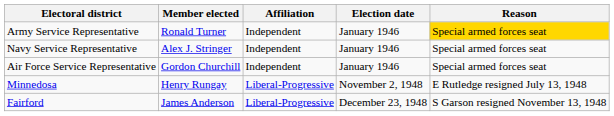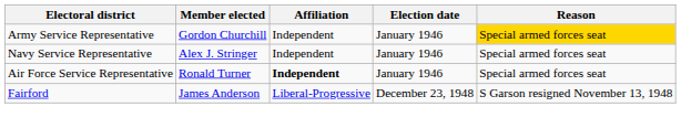 <table class="wikitable sortable">
 <tr>
 <th>Electoral district</th>
 <th>Member elected</th>
 <th>Affiliation</th>
 <th>Election date</th>
 <th>Reason</th>
 </tr>
 <tr>
 <td>Army Service Representative</td>
-<td><a href='#'>Ronald Turner</a></td>
+<td><a href='#'>Gordon Churchill</a></td>
 <td>Independent</td>
 <td>January 1946</td>
 <td style="background: gold;">Special armed forces seat</td>
 </tr>
 <tr>
 <td>Navy Service Representative</td>
 <td><a href='#'>Alex J. Stringer</a></td>
 <td>Independent</td>
 <td>January 1946</td>
 <td>Special armed forces seat</td>
 </tr>
 <tr>
 <td>Air Force Service Representative</td>
-<td><a href='#'>Gordon Churchill</a></td>
-<td>Independent</td>
+<td><a href='#'>Ronald Turner</a></td>
+<td><strong>Independent</strong></td>
 <td>January 1946</td>
 <td>Special armed forces seat</td>
-</tr>
-<tr>
-<td><a href='#'>Minnedosa</a></td>
-<td><a href='#'>Henry Rungay</a></td>
-<td><a href='#'>Liberal-Progressive</a></td>
-<td>November 2, 1948</td>
-<td>E Rutledge resigned July 13, 1948</td>
 </tr>
 <tr>
 <td><a href='#'>Fairford</a></td>
 <td><a href='#'>James Anderson</a></td>
 <td><a href='#'>Liberal-Progressive</a></td>
 <td>December 23, 1948</td>
 <td>S Garson resigned November 13, 1948</td>
 </tr>
 </table>
